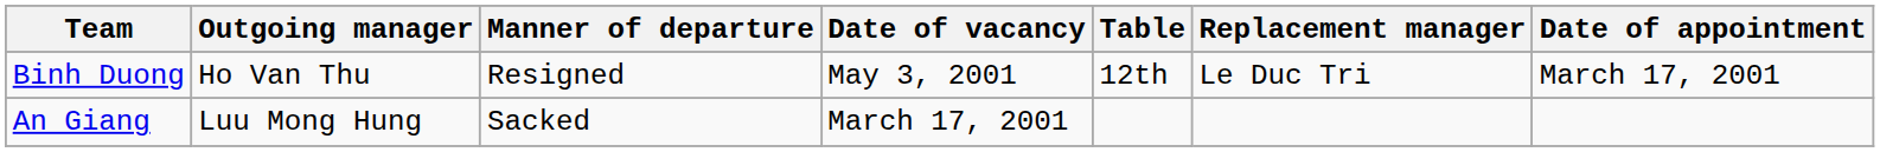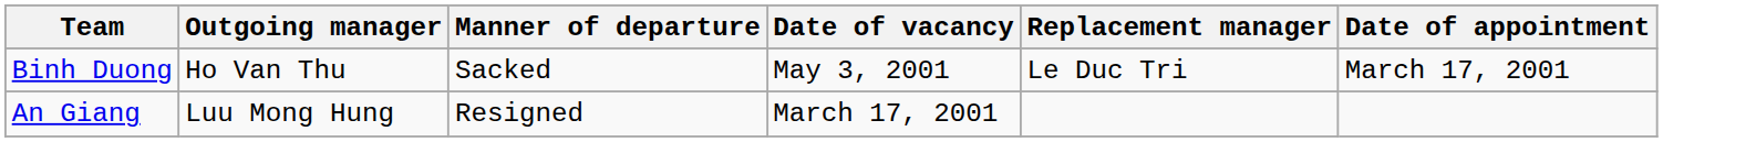 <table class="wikitable">
 <tr>
 <th>Team</th>
 <th>Outgoing manager</th>
 <th>Manner of departure</th>
 <th>Date of vacancy</th>
-<th>Table</th>
 <th>Replacement manager</th>
 <th>Date of appointment</th>
 </tr>
 <tr>
 <td><a href='#'>Binh Duong</a></td>
 <td> Ho Van Thu</td>
-<td>Resigned</td>
+<td>Sacked</td>
 <td>May 3, 2001</td>
-<td>12th</td>
 <td> Le Duc Tri</td>
 <td>March 17, 2001</td>
 </tr>
 <tr>
 <td><a href='#'>An Giang</a></td>
 <td> Luu Mong Hung</td>
-<td>Sacked</td>
+<td>Resigned</td>
 <td>March 17, 2001</td>
-<td></td>
 <td></td>
 <td></td>
 </tr>
 </table>
